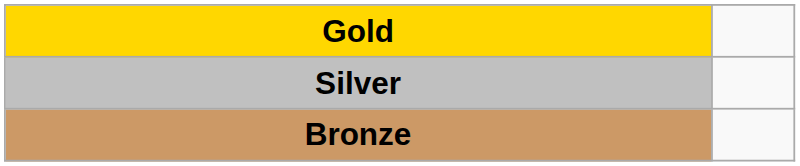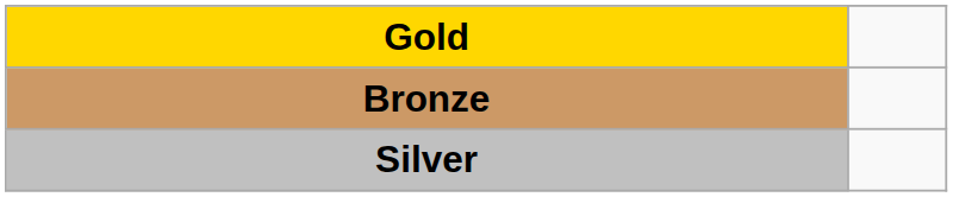 <table class="wikitable" style=" text-align:center; font-size:110%;" width="35%">
 <tr>
 <td rowspan="1" bgcolor="gold"><strong>Gold</strong></td>
 <td align=left></td>
 </tr>
 <tr>
+<td rowspan="1" bgcolor="#cc9966"><strong>Bronze</strong></td>
+<td align=left></td>
+</tr>
+<tr>
 <td rowspan="1" bgcolor="silver"><strong>Silver</strong></td>
 <td align=left></td>
 </tr>
-<tr>
-<td rowspan="1" bgcolor="#cc9966"><strong>Bronze</strong></td>
-<td align=left></td>
-</tr>
 </table>
